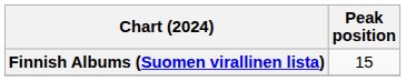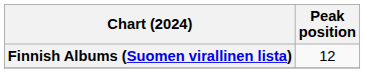 <table class="wikitable sortable plainrowheaders">
 <tr>
 <th scope="col">Chart (2024)</th>
 <th scope="col">Peak<br>position</th>
 </tr>
 <tr>
 <th scope="row">Finnish Albums (<a href='#'>Suomen virallinen lista</a>)</th>
-<td style="text-align:center;">15</td>
+<td style="text-align:center;">12</td>
 </tr>
 <tr>
 </tr>
 <tr>
 </tr>
 </table>
